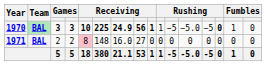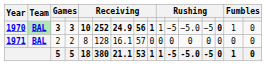 <table class="wikitable" style="text-align:center;">
 <tr>
 <th rowspan="2">Year</th>
 <th rowspan="2">Team</th>
 <th colspan="2">Games</th>
 <th colspan="5">Receiving</th>
 <th colspan="5">Rushing</th>
 <th colspan="2">Fumbles</th>
 </tr>
 <tr>
 <th></th>
 <th></th>
 <th></th>
 <th></th>
 <th></th>
 <th></th>
 <th></th>
 <th></th>
 <th></th>
 <th></th>
 <th></th>
 <th></th>
 <th></th>
 <th></th>
 </tr>
 <tr>
 <th><a href='#'>1970</a></th>
 <th style="background:#afe6ba;"><a href='#'>BAL</a></th>
 <td><strong>3</strong></td>
 <td><strong>3</strong></td>
 <td><strong>10</strong></td>
-<td><strong>225</strong></td>
+<td><strong>252</strong></td>
 <td><strong>24.9</strong></td>
 <td><strong>56</strong></td>
 <td><strong>1</strong></td>
 <td>1</td>
 <td>−5</td>
 <td>−5.0</td>
 <td>−5</td>
 <td><strong>0</strong></td>
 <td>1</td>
 <td>0</td>
 </tr>
 <tr>
 <th><a href='#'>1971</a></th>
 <th><a href='#'>BAL</a></th>
 <td>2</td>
 <td>2</td>
-<td style="background: pink;">8</td>
-<td>148</td>
-<td>16.0</td>
-<td>27</td>
+<td>8</td>
+<td>128</td>
+<td>16.1</td>
+<td>57</td>
 <td>0</td>
 <td>0</td>
 <td>0</td>
 <td>0</td>
 <td>0</td>
 <td>0</td>
 <td>0</td>
 <td>0</td>
 </tr>
 <tr>
 <th colspan="2"></th>
 <th>5</th>
 <th>5</th>
 <th>18</th>
 <th>380</th>
 <th>21.1</th>
 <th>53</th>
 <th>1</th>
 <th>1</th>
 <th>-5</th>
 <th>-5.0</th>
 <th>-5</th>
 <th>0</th>
 <th>1</th>
 <th>0</th>
 </tr>
 </table>
